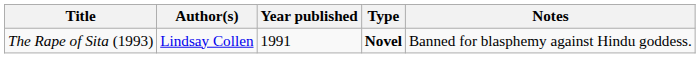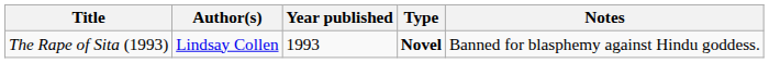 <table class="wikitable sortable">
 <tr>
 <th>Title</th>
 <th>Author(s)</th>
 <th>Year published</th>
 <th>Type</th>
 <th class="unsortable">Notes</th>
 </tr>
 <tr>
 <td><em>The Rape of Sita</em> (1993)</td>
 <td><a href='#'>Lindsay Collen</a></td>
-<td>1991</td>
+<td>1993</td>
 <td><strong>Novel</strong></td>
 <td>Banned for blasphemy against Hindu goddess.</td>
 </tr>
 </table>
